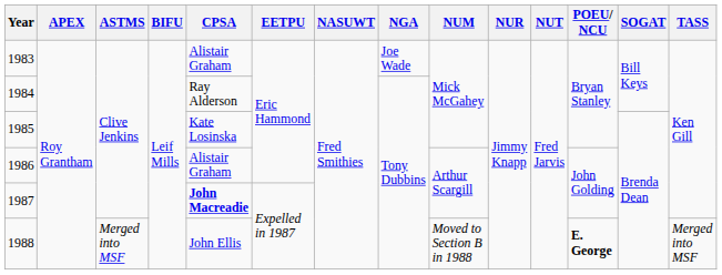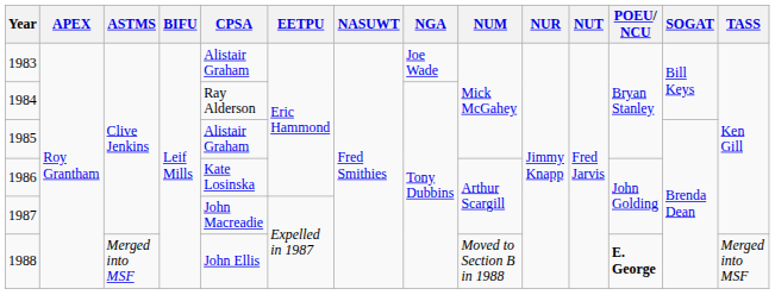 <table class="wikitable">
 <tr>
 <th>Year</th>
 <th><a href='#'>APEX</a></th>
 <th><a href='#'>ASTMS</a></th>
 <th><a href='#'>BIFU</a></th>
 <th><a href='#'>CPSA</a></th>
 <th><a href='#'>EETPU</a></th>
 <th><a href='#'>NASUWT</a></th>
 <th><a href='#'>NGA</a></th>
 <th><a href='#'>NUM</a></th>
 <th><a href='#'>NUR</a></th>
 <th><a href='#'>NUT</a></th>
 <th><a href='#'>POEU</a>/ <a href='#'>NCU</a></th>
 <th><a href='#'>SOGAT</a></th>
 <th><a href='#'>TASS</a></th>
 </tr>
 <tr>
 <td>1983</td>
 <td rowspan=6><a href='#'>Roy Grantham</a></td>
 <td rowspan=5><a href='#'>Clive Jenkins</a></td>
 <td rowspan=6><a href='#'>Leif Mills</a></td>
 <td><a href='#'>Alistair Graham</a></td>
 <td rowspan=4><a href='#'>Eric Hammond</a></td>
 <td rowspan=6><a href='#'>Fred Smithies</a></td>
 <td><a href='#'>Joe Wade</a></td>
 <td rowspan=3><a href='#'>Mick McGahey</a></td>
 <td rowspan=6><a href='#'>Jimmy Knapp</a></td>
 <td rowspan=6><a href='#'>Fred Jarvis</a></td>
 <td rowspan=3><a href='#'>Bryan Stanley</a></td>
 <td rowspan=2><a href='#'>Bill Keys</a></td>
 <td rowspan=5><a href='#'>Ken Gill</a></td>
 </tr>
 <tr>
 <td>1984</td>
 <td>Ray Alderson</td>
 <td rowspan=5><a href='#'>Tony Dubbins</a></td>
 </tr>
 <tr>
 <td>1985</td>
-<td><a href='#'>Kate Losinska</a></td>
+<td><a href='#'>Alistair Graham</a></td>
 <td rowspan=4><a href='#'>Brenda Dean</a></td>
 </tr>
 <tr>
 <td>1986</td>
-<td><a href='#'>Alistair Graham</a></td>
+<td><a href='#'>Kate Losinska</a></td>
 <td rowspan=2><a href='#'>Arthur Scargill</a></td>
 <td rowspan=2><a href='#'>John Golding</a></td>
 </tr>
 <tr>
 <td>1987</td>
-<td><strong><a href='#'>John Macreadie</a></strong></td>
+<td><a href='#'>John Macreadie</a></td>
 <td rowspan=2><em>Expelled in 1987</em></td>
 </tr>
 <tr>
 <td>1988</td>
 <td><em>Merged into <a href='#'>MSF</a></em></td>
 <td><a href='#'>John Ellis</a></td>
 <td><em>Moved to Section B in 1988</em></td>
 <td><strong>E. George</strong></td>
 <td><em>Merged into MSF</em></td>
 </tr>
 </table>
